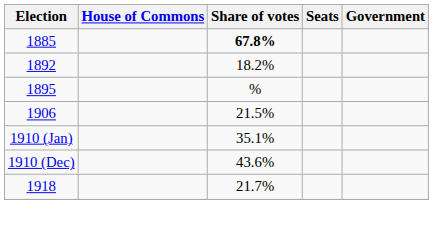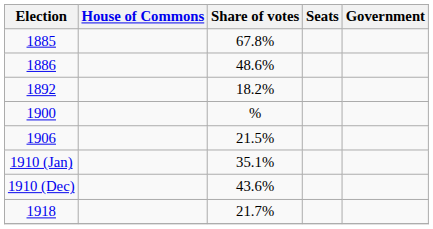 <table class="wikitable sortable" style="font-size:95%">
 <tr>
 <th>Election</th>
 <th><a href='#'>House of Commons</a></th>
 <th>Share of votes</th>
 <th>Seats</th>
 <th align=center>Government</th>
 </tr>
 <tr>
 <td align=center><a href='#'>1885</a></td>
 <td align=center></td>
-<td align=center><strong>67.8%</strong></td>
+<td align=center>67.8%</td>
+<td align=left></td>
+<td align=left></td>
+</tr>
+<tr>
+<td align=center><a href='#'>1886</a></td>
+<td align=center></td>
+<td align=center>48.6%</td>
 <td align=left></td>
 <td align=left></td>
 </tr>
 <tr>
 <td align=center><a href='#'>1892</a></td>
 <td align=center></td>
 <td align=center>18.2%</td>
 <td align=left></td>
 <td align=left></td>
 </tr>
 <tr>
-<td align=center><a href='#'>1895</a></td>
+<td align=center><a href='#'>1900</a></td>
 <td align=center></td>
 <td align=center>%</td>
 <td align=left></td>
 <td align=left></td>
 </tr>
 <tr>
 <td align=center><a href='#'>1906</a></td>
 <td align=center></td>
 <td align=center>21.5%</td>
 <td align=left></td>
 <td align=left></td>
 </tr>
 <tr>
 <td align=center><a href='#'>1910 (Jan)</a></td>
 <td align=center></td>
 <td align=center>35.1%</td>
 <td align=left></td>
 <td align=left></td>
 </tr>
 <tr>
 <td align=center><a href='#'>1910 (Dec)</a></td>
 <td align=center></td>
 <td align=center>43.6%</td>
 <td align=left></td>
 <td align=left></td>
 </tr>
 <tr>
 <td align=center><a href='#'>1918</a></td>
 <td align=center></td>
 <td align=center>21.7%</td>
 <td align=left></td>
 <td align=left></td>
 </tr>
 <tr>
 </tr>
 </table>
